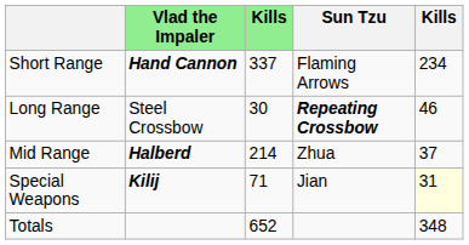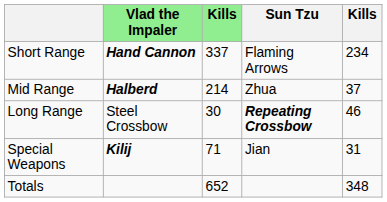 <table class="wikitable" style="text-align:left; width:440px; height:200px">
 <tr valign="top">
 <th style="width:120px;"></th>
 <th style="width:120px; background:lightgreen;">Vlad the Impaler</th>
 <th style="width:40px; background:lightgreen;">Kills</th>
 <th style="width:120px;">Sun Tzu</th>
 <th style="width:40px;">Kills</th>
 </tr>
 <tr valign="top">
 <td>Short Range</td>
 <td><strong><em>Hand Cannon</em></strong></td>
 <td>337</td>
 <td>Flaming Arrows</td>
 <td>234</td>
 </tr>
 <tr valign="top">
+<td>Mid Range</td>
+<td><strong><em>Halberd</em></strong></td>
+<td>214</td>
+<td>Zhua</td>
+<td>37</td>
+</tr>
+<tr valign="top">
 <td>Long Range</td>
 <td>Steel Crossbow</td>
 <td>30</td>
 <td><strong><em>Repeating Crossbow</em></strong></td>
 <td>46</td>
 </tr>
 <tr valign="top">
-<td>Mid Range</td>
-<td><strong><em>Halberd</em></strong></td>
-<td>214</td>
-<td>Zhua</td>
-<td>37</td>
-</tr>
-<tr valign="top">
 <td>Special Weapons</td>
 <td><strong><em>Kilij</em></strong></td>
 <td>71</td>
 <td>Jian</td>
-<td style="background: lightyellow;">31</td>
+<td>31</td>
 </tr>
 <tr valign="top">
 <td>Totals</td>
 <td></td>
 <td>652</td>
 <td></td>
 <td>348</td>
 </tr>
 </table>
